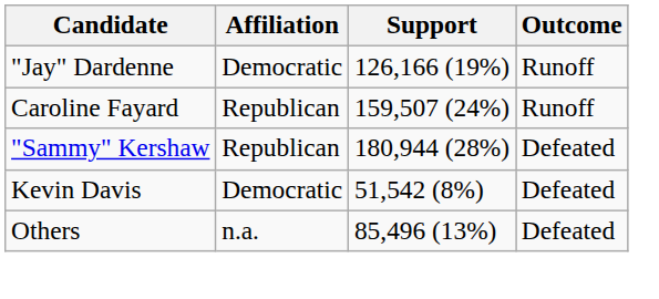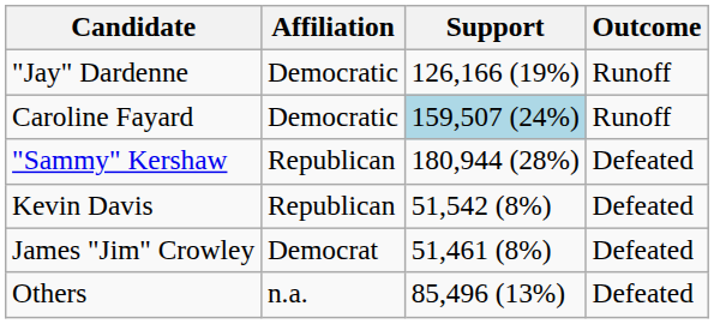 <table class="wikitable">
 <tr>
 <th>Candidate</th>
 <th>Affiliation</th>
 <th>Support</th>
 <th>Outcome</th>
 </tr>
 <tr>
 <td>"Jay" Dardenne</td>
 <td>Democratic</td>
 <td>126,166 (19%)</td>
 <td>Runoff</td>
 </tr>
 <tr>
 <td>Caroline Fayard</td>
-<td>Republican</td>
-<td>159,507 (24%)</td>
+<td>Democratic</td>
+<td style="background: lightblue;">159,507 (24%)</td>
 <td>Runoff</td>
 </tr>
 <tr>
 <td><a href='#'>"Sammy" Kershaw</a></td>
 <td>Republican</td>
 <td>180,944 (28%)</td>
 <td>Defeated</td>
 </tr>
 <tr>
 <td>Kevin Davis</td>
-<td>Democratic</td>
+<td>Republican</td>
 <td>51,542 (8%)</td>
+<td>Defeated</td>
+</tr>
+<tr>
+<td>James "Jim" Crowley</td>
+<td>Democrat</td>
+<td>51,461 (8%)</td>
 <td>Defeated</td>
 </tr>
 <tr>
 <td>Others</td>
 <td>n.a.</td>
 <td>85,496 (13%)</td>
 <td>Defeated</td>
 </tr>
 </table>
